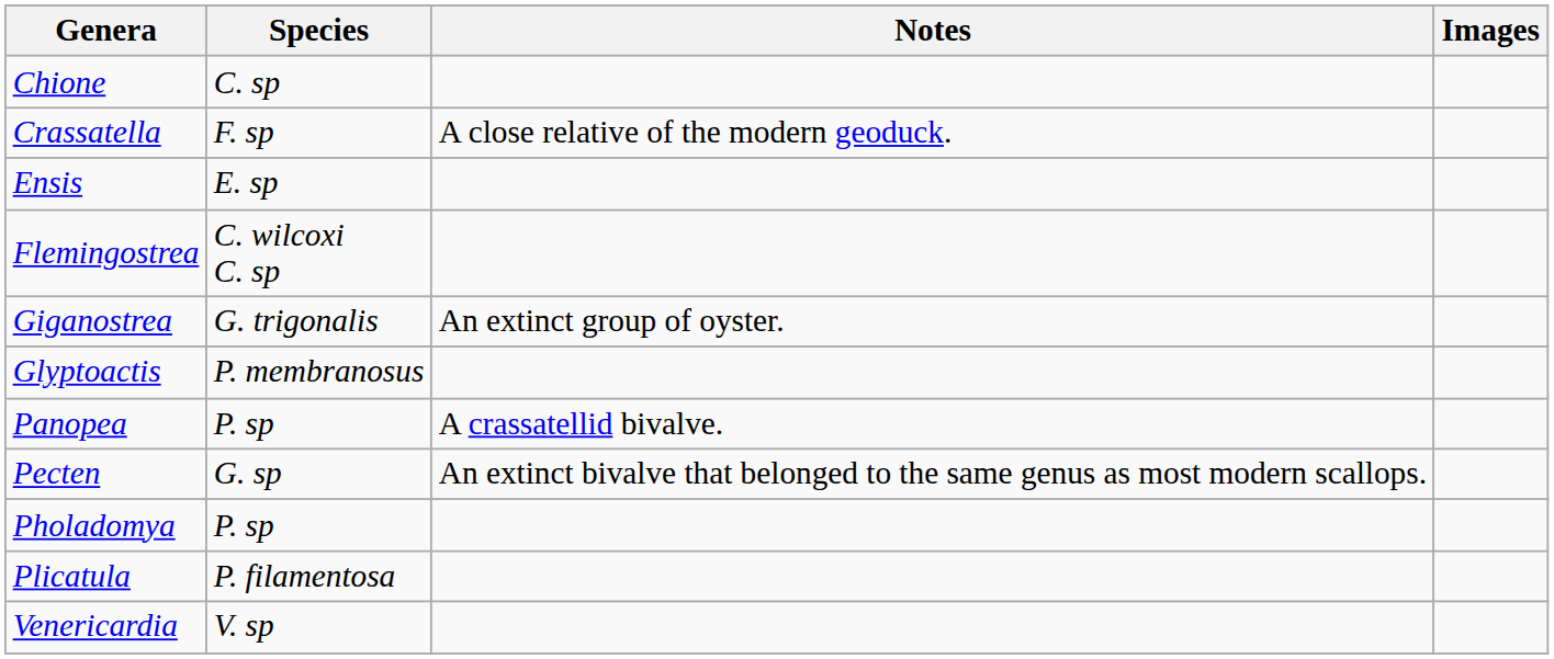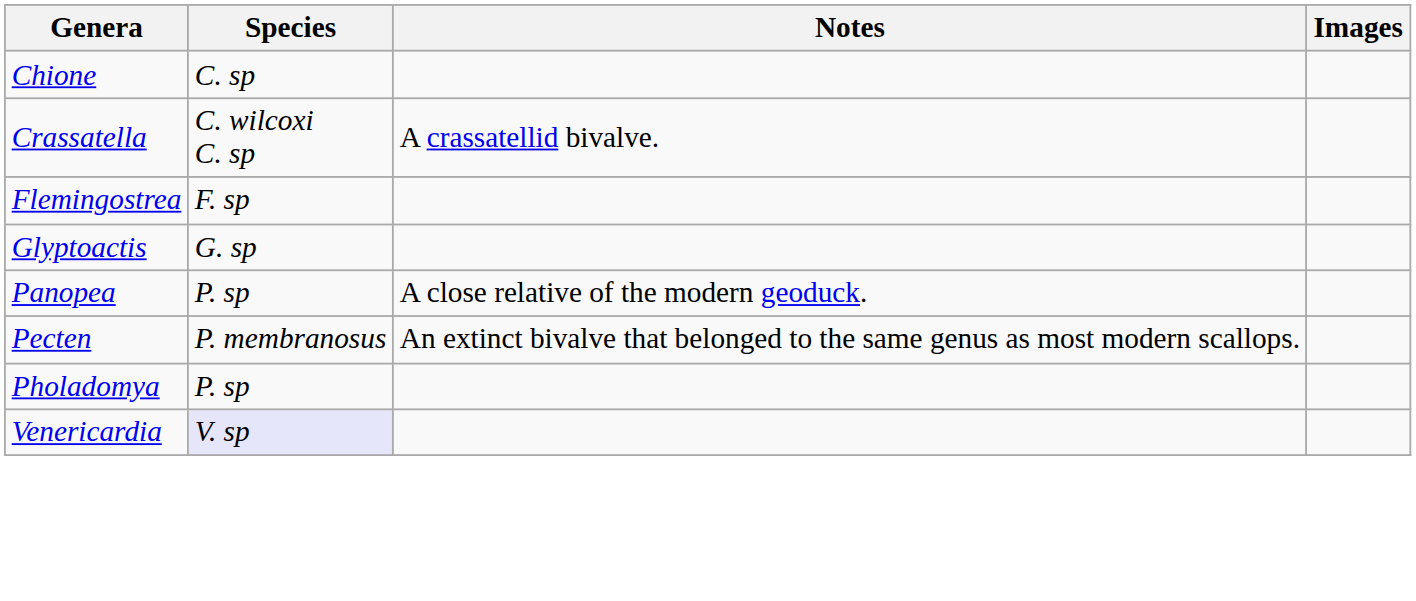 <table class="wikitable">
 <tr>
 <th>Genera</th>
 <th>Species</th>
 <th>Notes</th>
 <th>Images</th>
 </tr>
 <tr>
 <td><a href='#'><em>Chione</em></a></td>
 <td><em>C. sp</em></td>
 <td></td>
 <td></td>
 </tr>
 <tr>
 <td><em><a href='#'>Crassatella</a></em></td>
-<td><em>F. sp</em></td>
-<td>A close relative of the modern <a href='#'>geoduck</a>.</td>
+<td><em>C. wilcoxi</em><br><em>C. sp</em></td>
+<td>A <a href='#'>crassatellid</a> bivalve.</td>
 <td></td>
 </tr>
 <tr>
-<td><em><a href='#'>Ensis</a></em></td>
-<td><em>E. sp</em></td>
+<td><em><a href='#'>Flemingostrea</a></em></td>
+<td><em>F. sp</em></td>
 <td></td>
 <td></td>
 </tr>
 <tr>
-<td><em><a href='#'>Flemingostrea</a></em></td>
-<td><em>C. wilcoxi</em><br><em>C. sp</em></td>
-<td></td>
-<td></td>
-</tr>
-<tr>
-<td><em><a href='#'>Giganostrea</a></em></td>
-<td><em>G. trigonalis</em></td>
-<td>An extinct group of oyster.</td>
-<td></td>
-</tr>
-<tr>
 <td><em><a href='#'>Glyptoactis</a></em></td>
-<td><em>P. membranosus</em></td>
+<td><em>G. sp</em></td>
 <td></td>
 <td></td>
 </tr>
 <tr>
 <td><a href='#'><em>Panopea</em></a></td>
 <td><em>P. sp</em></td>
-<td>A <a href='#'>crassatellid</a> bivalve.</td>
+<td>A close relative of the modern <a href='#'>geoduck</a>.</td>
 <td></td>
 </tr>
 <tr>
 <td><a href='#'><em>Pecten</em></a></td>
-<td><em>G. sp</em></td>
+<td><em>P. membranosus</em></td>
 <td>An extinct bivalve that belonged to the same genus as most modern scallops.</td>
 <td></td>
 </tr>
 <tr>
 <td><em><a href='#'>Pholadomya</a></em></td>
 <td><em>P. sp</em></td>
 <td></td>
 <td></td>
 </tr>
 <tr>
-<td><em><a href='#'>Plicatula</a></em></td>
-<td><em>P. filamentosa</em></td>
-<td></td>
-<td></td>
-</tr>
-<tr>
 <td><em><a href='#'>Venericardia</a></em></td>
-<td><em>V. sp</em></td>
+<td style="background: lavender;"><em>V. sp</em></td>
 <td></td>
 <td></td>
 </tr>
 </table>
